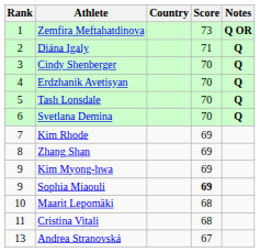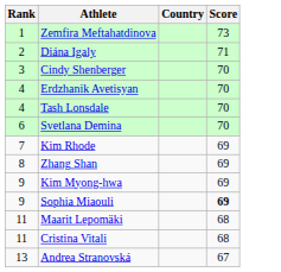 <table class="wikitable sortable" style="text-align: center">
 <tr>
 <th>Rank</th>
 <th>Athlete</th>
 <th>Country</th>
 <th>Score</th>
-<th>Notes</th>
 </tr>
 <tr bgcolor=#ccffcc>
 <td>1</td>
 <td align=left><a href='#'>Zemfira Meftahatdinova</a></td>
 <td align=left></td>
 <td>73</td>
-<td><strong>Q OR</strong></td>
 </tr>
 <tr bgcolor=#ccffcc>
 <td>2</td>
 <td align=left><a href='#'>Diána Igaly</a></td>
 <td align=left></td>
 <td>71</td>
-<td><strong>Q</strong></td>
 </tr>
 <tr bgcolor=#ccffcc>
 <td>3</td>
 <td align=left><a href='#'>Cindy Shenberger</a></td>
 <td align=left></td>
 <td>70</td>
-<td><strong>Q</strong></td>
 </tr>
 <tr bgcolor=#ccffcc>
 <td>4</td>
 <td align=left><a href='#'>Erdzhanik Avetisyan</a></td>
 <td align=left></td>
 <td>70</td>
-<td><strong>Q</strong></td>
 </tr>
 <tr bgcolor=#ccffcc>
-<td>5</td>
+<td>4</td>
 <td align=left><a href='#'>Tash Lonsdale</a></td>
 <td align=left></td>
 <td>70</td>
-<td><strong>Q</strong></td>
 </tr>
 <tr bgcolor=#ccffcc>
 <td>6</td>
 <td align=left><a href='#'>Svetlana Demina</a></td>
 <td align=left></td>
 <td>70</td>
-<td><strong>Q</strong></td>
 </tr>
 <tr>
 <td>7</td>
 <td align=left><a href='#'>Kim Rhode</a></td>
 <td align=left></td>
 <td>69</td>
-<td></td>
 </tr>
 <tr>
 <td>8</td>
 <td align=left><a href='#'>Zhang Shan</a></td>
 <td align=left></td>
 <td>69</td>
-<td></td>
 </tr>
 <tr>
 <td>9</td>
 <td align=left><a href='#'>Kim Myong-hwa</a></td>
 <td align=left></td>
 <td>69</td>
-<td></td>
 </tr>
 <tr>
 <td>9</td>
 <td align=left><a href='#'>Sophia Miaouli</a></td>
 <td align=left></td>
 <td><strong>69</strong></td>
-<td></td>
 </tr>
 <tr>
-<td>10</td>
+<td>11</td>
 <td align=left><a href='#'>Maarit Lepomäki</a></td>
 <td align=left></td>
 <td>68</td>
-<td></td>
 </tr>
 <tr>
 <td>11</td>
 <td align=left><a href='#'>Cristina Vitali</a></td>
 <td align=left></td>
 <td>68</td>
-<td></td>
 </tr>
 <tr>
 <td>13</td>
 <td align=left><a href='#'>Andrea Stranovská</a></td>
 <td align=left></td>
 <td>67</td>
-<td></td>
 </tr>
 </table>
